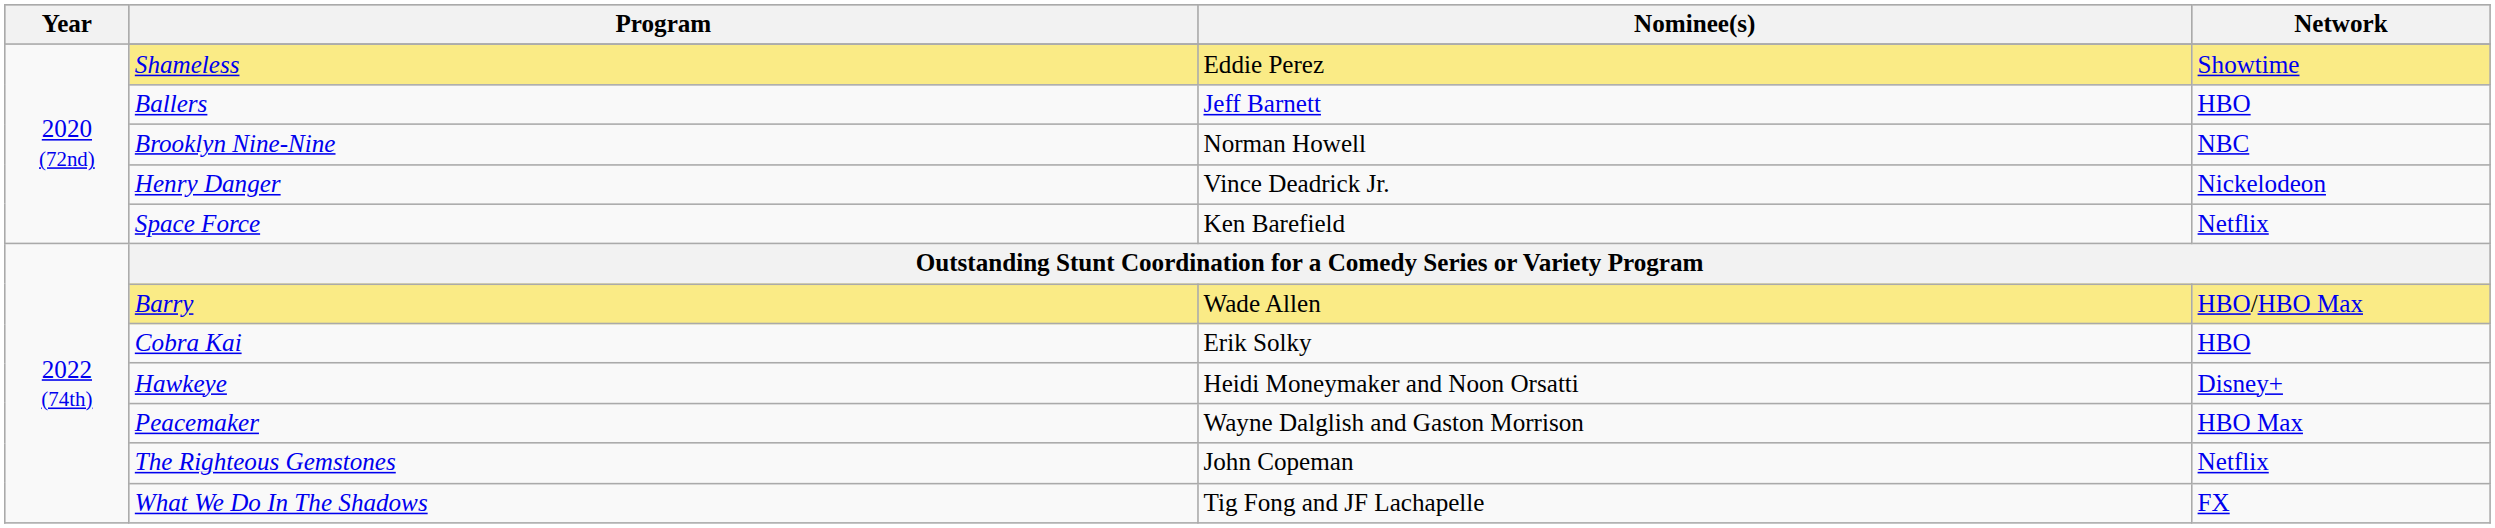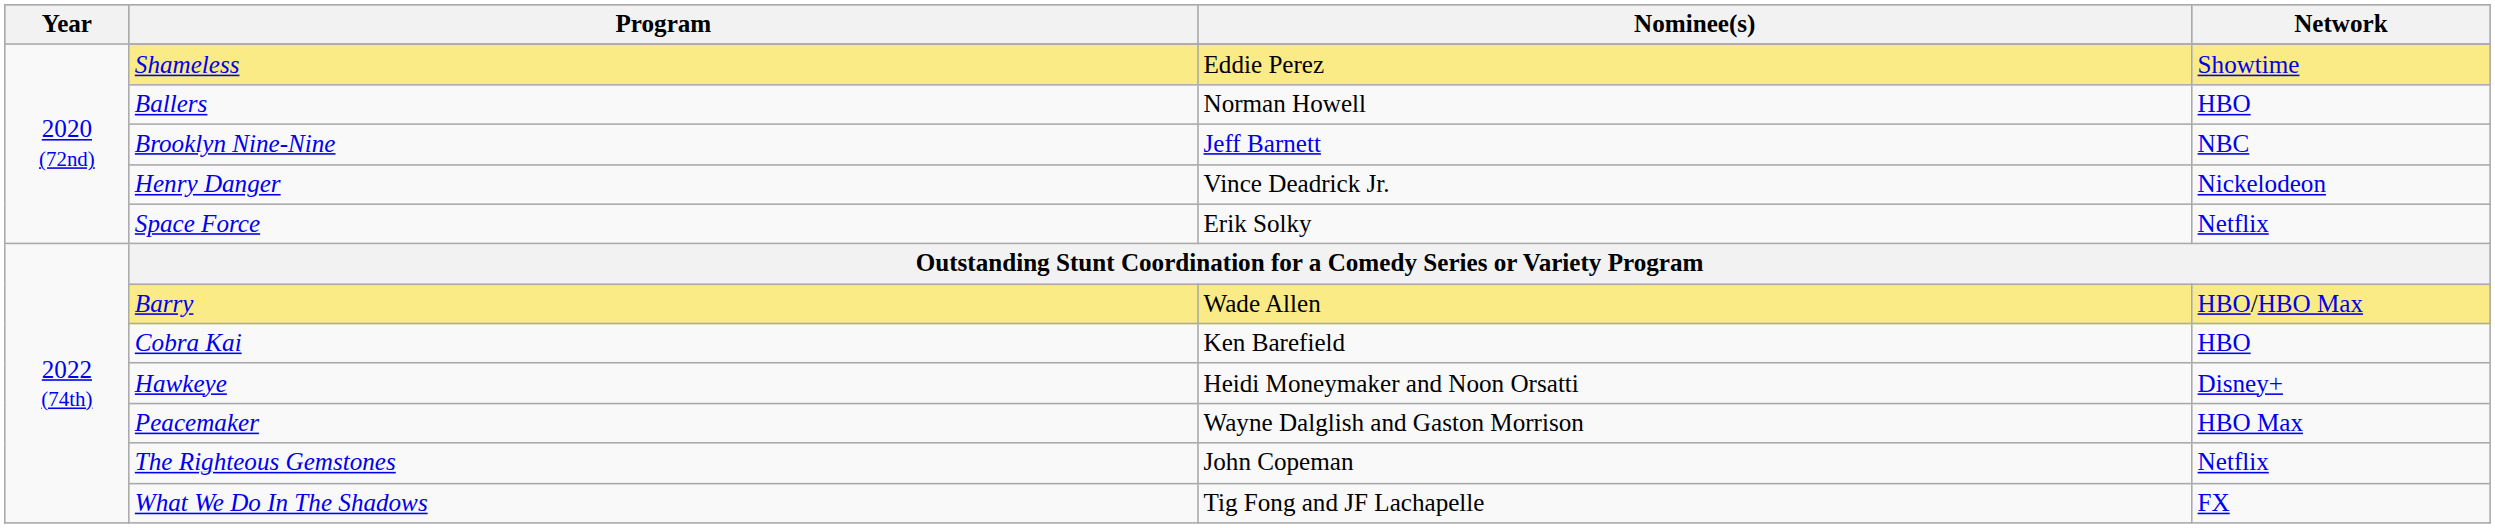 <table class="wikitable" style="width:100%">
 <tr bgcolor="#bebebe">
 <th width="5%">Year</th>
 <th width="43%">Program</th>
 <th width="40%">Nominee(s)</th>
 <th width="12%">Network</th>
 </tr>
 <tr>
 <td rowspan=6 style="text-align:center"><a href='#'>2020</a><br><small><a href='#'>(72nd)</a></small><br></td>
 </tr>
 <tr style="background:#FAEB86">
 <td><em><a href='#'>Shameless</a></em></td>
 <td>Eddie Perez</td>
 <td><a href='#'>Showtime</a></td>
 </tr>
 <tr>
 <td><em><a href='#'>Ballers</a></em></td>
-<td><a href='#'>Jeff Barnett</a></td>
+<td>Norman Howell</td>
 <td><a href='#'>HBO</a></td>
 </tr>
 <tr>
 <td><em><a href='#'>Brooklyn Nine-Nine</a></em></td>
-<td>Norman Howell</td>
+<td><a href='#'>Jeff Barnett</a></td>
 <td><a href='#'>NBC</a></td>
 </tr>
 <tr>
 <td><em><a href='#'>Henry Danger</a></em></td>
 <td>Vince Deadrick Jr.</td>
 <td><a href='#'>Nickelodeon</a></td>
 </tr>
 <tr>
 <td><em><a href='#'>Space Force</a></em></td>
-<td>Ken Barefield</td>
+<td>Erik Solky</td>
 <td><a href='#'>Netflix</a></td>
 </tr>
 <tr>
 <td rowspan=7 style="text-align:center"><a href='#'>2022</a><br><small><a href='#'>(74th)</a></small></td>
 <th colspan="6">Outstanding Stunt Coordination for a Comedy Series or Variety Program</th>
 </tr>
 <tr style="background:#FAEB86">
 <td><em><a href='#'>Barry</a></em></td>
 <td>Wade Allen</td>
 <td><a href='#'>HBO</a>/<a href='#'>HBO Max</a></td>
 </tr>
 <tr>
 <td><em><a href='#'>Cobra Kai</a></em></td>
-<td>Erik Solky</td>
+<td>Ken Barefield</td>
 <td><a href='#'>HBO</a></td>
 </tr>
 <tr>
 <td><em><a href='#'>Hawkeye</a></em></td>
 <td>Heidi Moneymaker and Noon Orsatti</td>
 <td><a href='#'>Disney+</a></td>
 </tr>
 <tr>
 <td><em><a href='#'>Peacemaker</a></em></td>
 <td>Wayne Dalglish and Gaston Morrison</td>
 <td><a href='#'>HBO Max</a></td>
 </tr>
 <tr>
 <td><em><a href='#'>The Righteous Gemstones</a></em></td>
 <td>John Copeman</td>
 <td><a href='#'>Netflix</a></td>
 </tr>
 <tr>
 <td><em><a href='#'>What We Do In The Shadows</a></em></td>
 <td>Tig Fong and JF Lachapelle</td>
 <td><a href='#'>FX</a></td>
 </tr>
 </table>
